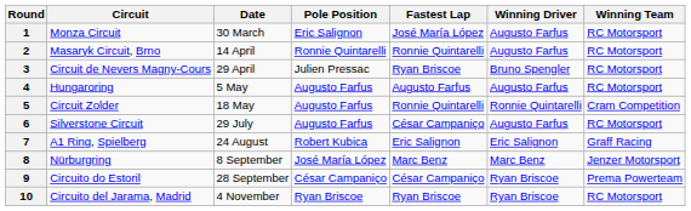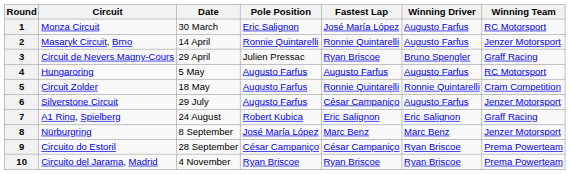 <table class="wikitable" style="font-size:85%">
 <tr>
 <th>Round</th>
 <th>Circuit</th>
 <th>Date</th>
 <th>Pole Position</th>
 <th>Fastest Lap</th>
 <th>Winning Driver</th>
 <th>Winning Team</th>
 </tr>
 <tr>
 <th>1</th>
 <td> <a href='#'>Monza Circuit</a></td>
 <td>30 March</td>
 <td> <a href='#'>Eric Salignon</a></td>
 <td> <a href='#'>José María López</a></td>
 <td> <a href='#'>Augusto Farfus</a></td>
 <td> <a href='#'>RC Motorsport</a></td>
 </tr>
 <tr>
 <th>2</th>
 <td> <a href='#'>Masaryk Circuit</a>, <a href='#'>Brno</a></td>
 <td>14 April</td>
 <td> <a href='#'>Ronnie Quintarelli</a></td>
 <td> <a href='#'>Ronnie Quintarelli</a></td>
 <td> <a href='#'>Augusto Farfus</a></td>
-<td> <a href='#'>RC Motorsport</a></td>
+<td> <a href='#'>Jenzer Motorsport</a></td>
 </tr>
 <tr>
 <th>3</th>
 <td> <a href='#'>Circuit de Nevers Magny-Cours</a></td>
 <td>29 April</td>
 <td> Julien Pressac</td>
 <td> <a href='#'>Ryan Briscoe</a></td>
 <td> <a href='#'>Bruno Spengler</a></td>
-<td> <a href='#'>RC Motorsport</a></td>
+<td> <a href='#'>Graff Racing</a></td>
 </tr>
 <tr>
 <th>4</th>
 <td> <a href='#'>Hungaroring</a></td>
 <td>5 May</td>
 <td> <a href='#'>Augusto Farfus</a></td>
 <td> <a href='#'>Augusto Farfus</a></td>
 <td> <a href='#'>Augusto Farfus</a></td>
 <td> <a href='#'>RC Motorsport</a></td>
 </tr>
 <tr>
 <th>5</th>
 <td> <a href='#'>Circuit Zolder</a></td>
 <td>18 May</td>
 <td> <a href='#'>Augusto Farfus</a></td>
 <td> <a href='#'>Ronnie Quintarelli</a></td>
 <td> <a href='#'>Ronnie Quintarelli</a></td>
 <td> <a href='#'>Cram Competition</a></td>
 </tr>
 <tr>
 <th>6</th>
 <td> <a href='#'>Silverstone Circuit</a></td>
 <td>29 July</td>
 <td> <a href='#'>Augusto Farfus</a></td>
 <td> <a href='#'>César Campaniço</a></td>
 <td> <a href='#'>Augusto Farfus</a></td>
-<td> <a href='#'>RC Motorsport</a></td>
+<td> <a href='#'>Jenzer Motorsport</a></td>
 </tr>
 <tr>
 <th>7</th>
 <td> <a href='#'>A1 Ring</a>, <a href='#'>Spielberg</a></td>
 <td>24 August</td>
 <td> <a href='#'>Robert Kubica</a></td>
 <td> <a href='#'>Eric Salignon</a></td>
 <td> <a href='#'>Eric Salignon</a></td>
 <td> <a href='#'>Graff Racing</a></td>
 </tr>
 <tr>
 <th>8</th>
 <td> <a href='#'>Nürburgring</a></td>
 <td>8 September</td>
 <td> <a href='#'>José María López</a></td>
 <td> <a href='#'>Marc Benz</a></td>
 <td> <a href='#'>Marc Benz</a></td>
 <td> <a href='#'>Jenzer Motorsport</a></td>
 </tr>
 <tr>
 <th>9</th>
 <td> <a href='#'>Circuito do Estoril</a></td>
 <td>28 September</td>
 <td> <a href='#'>César Campaniço</a></td>
 <td> <a href='#'>César Campaniço</a></td>
 <td> <a href='#'>Ryan Briscoe</a></td>
 <td> <a href='#'>Prema Powerteam</a></td>
 </tr>
 <tr>
 <th>10</th>
 <td> <a href='#'>Circuito del Jarama</a>, <a href='#'>Madrid</a></td>
 <td>4 November</td>
 <td> <a href='#'>Ryan Briscoe</a></td>
 <td> <a href='#'>Ryan Briscoe</a></td>
 <td> <a href='#'>Ryan Briscoe</a></td>
-<td> <a href='#'>RC Motorsport</a></td>
+<td> <a href='#'>Prema Powerteam</a></td>
 </tr>
 </table>
